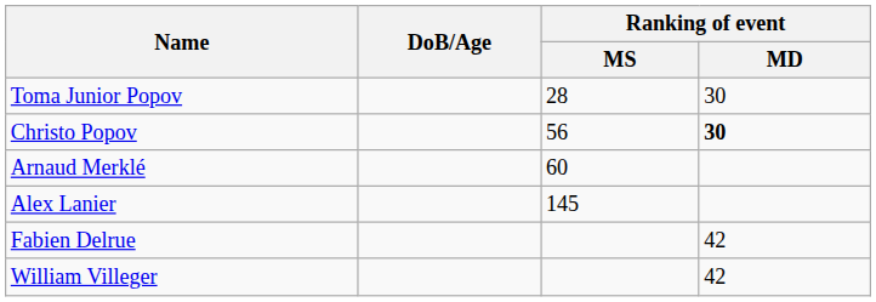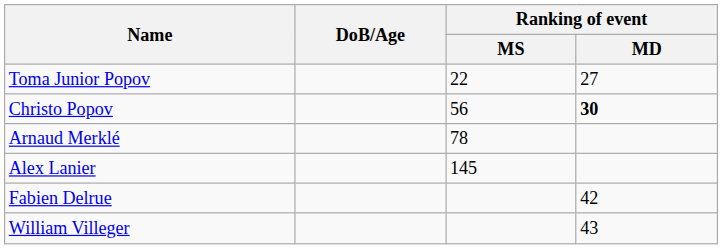 <table class="wikitable"  style="width:600px; font-size:95%;">
 <tr>
 <th align="left" rowspan="2">Name</th>
 <th align="left" rowspan="2">DoB/Age</th>
 <th align="center" colspan="2">Ranking of event</th>
 </tr>
 <tr>
 <th align="center">MS</th>
 <th align="center">MD</th>
 </tr>
 <tr>
 <td align="left"><a href='#'>Toma Junior Popov</a></td>
 <td align="left"></td>
-<td>28</td>
-<td>30</td>
+<td>22</td>
+<td>27</td>
 </tr>
 <tr>
 <td align="left"><a href='#'>Christo Popov</a></td>
 <td align="left"></td>
 <td>56</td>
 <td><strong>30</strong></td>
 </tr>
 <tr>
 <td align="left"><a href='#'>Arnaud Merklé</a></td>
 <td align="left"></td>
-<td>60</td>
+<td>78</td>
 <td></td>
 </tr>
 <tr>
 <td align="left"><a href='#'>Alex Lanier</a></td>
 <td align="left"></td>
 <td>145</td>
 <td></td>
 </tr>
 <tr>
 <td align="left"><a href='#'>Fabien Delrue</a></td>
 <td align="left"></td>
 <td></td>
 <td>42</td>
 </tr>
 <tr>
 <td align="left"><a href='#'>William Villeger</a></td>
 <td align="left"></td>
 <td></td>
-<td>42</td>
+<td>43</td>
 </tr>
 </table>
